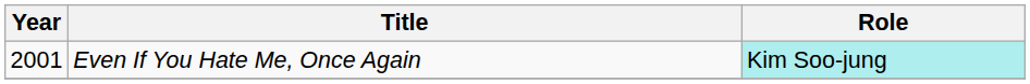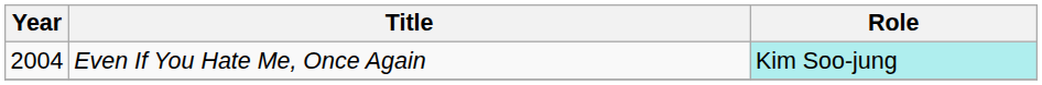 <table class="wikitable" style="width:700px">
 <tr>
 <th width=10>Year</th>
 <th>Title</th>
 <th>Role</th>
 </tr>
 <tr>
-<td>2001</td>
+<td>2004</td>
 <td><em>Even If You Hate Me, Once Again</em> </td>
 <td style="background: paleturquoise;">Kim Soo-jung</td>
 </tr>
 <tr>
 </tr>
 </table>
